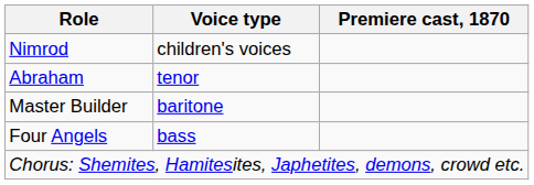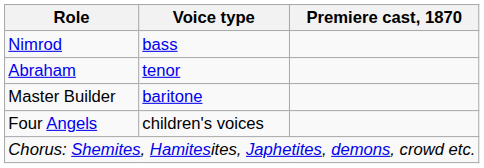 <table class="wikitable">
 <tr>
 <th>Role</th>
 <th>Voice type</th>
 <th>Premiere cast, 1870<br></th>
 </tr>
 <tr>
 <td><a href='#'>Nimrod</a></td>
-<td>children's voices</td>
+<td><a href='#'>bass</a></td>
 <td></td>
 </tr>
 <tr>
 <td><a href='#'>Abraham</a></td>
 <td><a href='#'>tenor</a></td>
 <td></td>
 </tr>
 <tr>
 <td>Master Builder</td>
 <td><a href='#'>baritone</a></td>
 <td></td>
 </tr>
 <tr>
 <td>Four <a href='#'>Angels</a></td>
-<td><a href='#'>bass</a></td>
+<td>children's voices</td>
 <td></td>
 </tr>
 <tr>
 <td colspan="3"><em>Chorus: <a href='#'>Shemites</a>, <a href='#'>Hamites</a>ites, <a href='#'>Japhetites</a>, <a href='#'>demons</a>, crowd etc.</em></td>
 </tr>
 </table>
